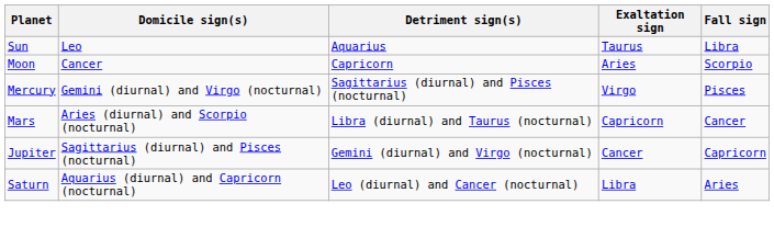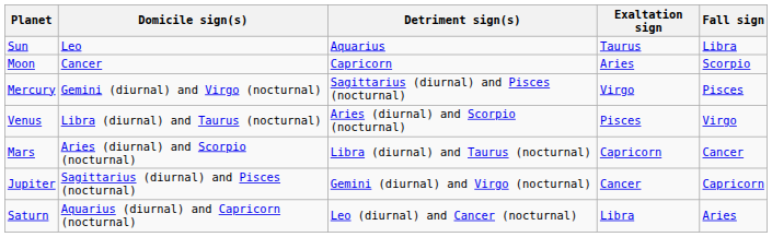 <table class="wikitable">
 <tr>
 <th>Planet</th>
 <th>Domicile sign(s)</th>
 <th>Detriment sign(s)</th>
 <th>Exaltation sign</th>
 <th>Fall sign</th>
 </tr>
 <tr>
 <td><a href='#'>Sun</a></td>
 <td><a href='#'>Leo</a></td>
 <td><a href='#'>Aquarius</a></td>
 <td><a href='#'>Taurus</a></td>
 <td><a href='#'>Libra</a></td>
 </tr>
 <tr>
 <td><a href='#'>Moon</a></td>
 <td><a href='#'>Cancer</a></td>
 <td><a href='#'>Capricorn</a></td>
 <td><a href='#'>Aries</a></td>
 <td><a href='#'>Scorpio</a></td>
 </tr>
 <tr>
 <td><a href='#'>Mercury</a></td>
 <td><a href='#'>Gemini</a> (diurnal) and <a href='#'>Virgo</a> (nocturnal)</td>
 <td><a href='#'>Sagittarius</a> (diurnal) and <a href='#'>Pisces</a> (nocturnal)</td>
 <td><a href='#'>Virgo</a></td>
 <td><a href='#'>Pisces</a></td>
 </tr>
 <tr>
+<td><a href='#'>Venus</a></td>
+<td><a href='#'>Libra</a> (diurnal) and <a href='#'>Taurus</a> (nocturnal)</td>
+<td><a href='#'>Aries</a> (diurnal) and <a href='#'>Scorpio</a> (nocturnal)</td>
+<td><a href='#'>Pisces</a></td>
+<td><a href='#'>Virgo</a></td>
+</tr>
+<tr>
 <td><a href='#'>Mars</a></td>
 <td><a href='#'>Aries</a> (diurnal) and <a href='#'>Scorpio</a> (nocturnal)</td>
 <td><a href='#'>Libra</a> (diurnal) and <a href='#'>Taurus</a> (nocturnal)</td>
 <td><a href='#'>Capricorn</a></td>
 <td><a href='#'>Cancer</a></td>
 </tr>
 <tr>
 <td><a href='#'>Jupiter</a></td>
 <td><a href='#'>Sagittarius</a> (diurnal) and <a href='#'>Pisces</a> (nocturnal)</td>
 <td><a href='#'>Gemini</a> (diurnal) and <a href='#'>Virgo</a> (nocturnal)</td>
 <td><a href='#'>Cancer</a></td>
 <td><a href='#'>Capricorn</a></td>
 </tr>
 <tr>
 <td><a href='#'>Saturn</a></td>
 <td><a href='#'>Aquarius</a> (diurnal) and <a href='#'>Capricorn</a> (nocturnal)</td>
 <td><a href='#'>Leo</a> (diurnal) and <a href='#'>Cancer</a> (nocturnal)</td>
 <td><a href='#'>Libra</a></td>
 <td><a href='#'>Aries</a></td>
 </tr>
 </table>
